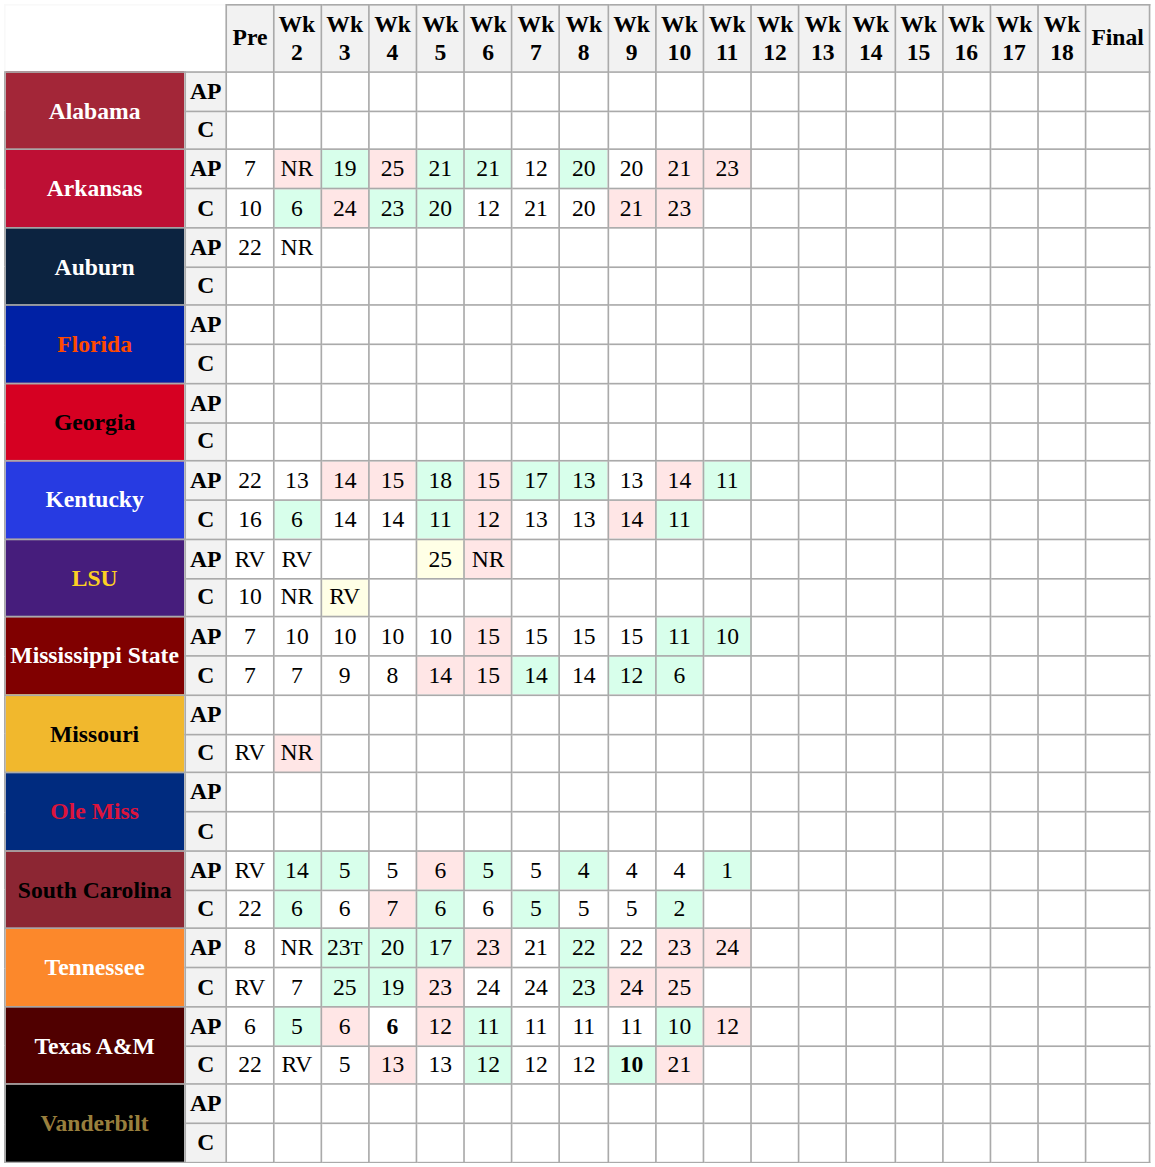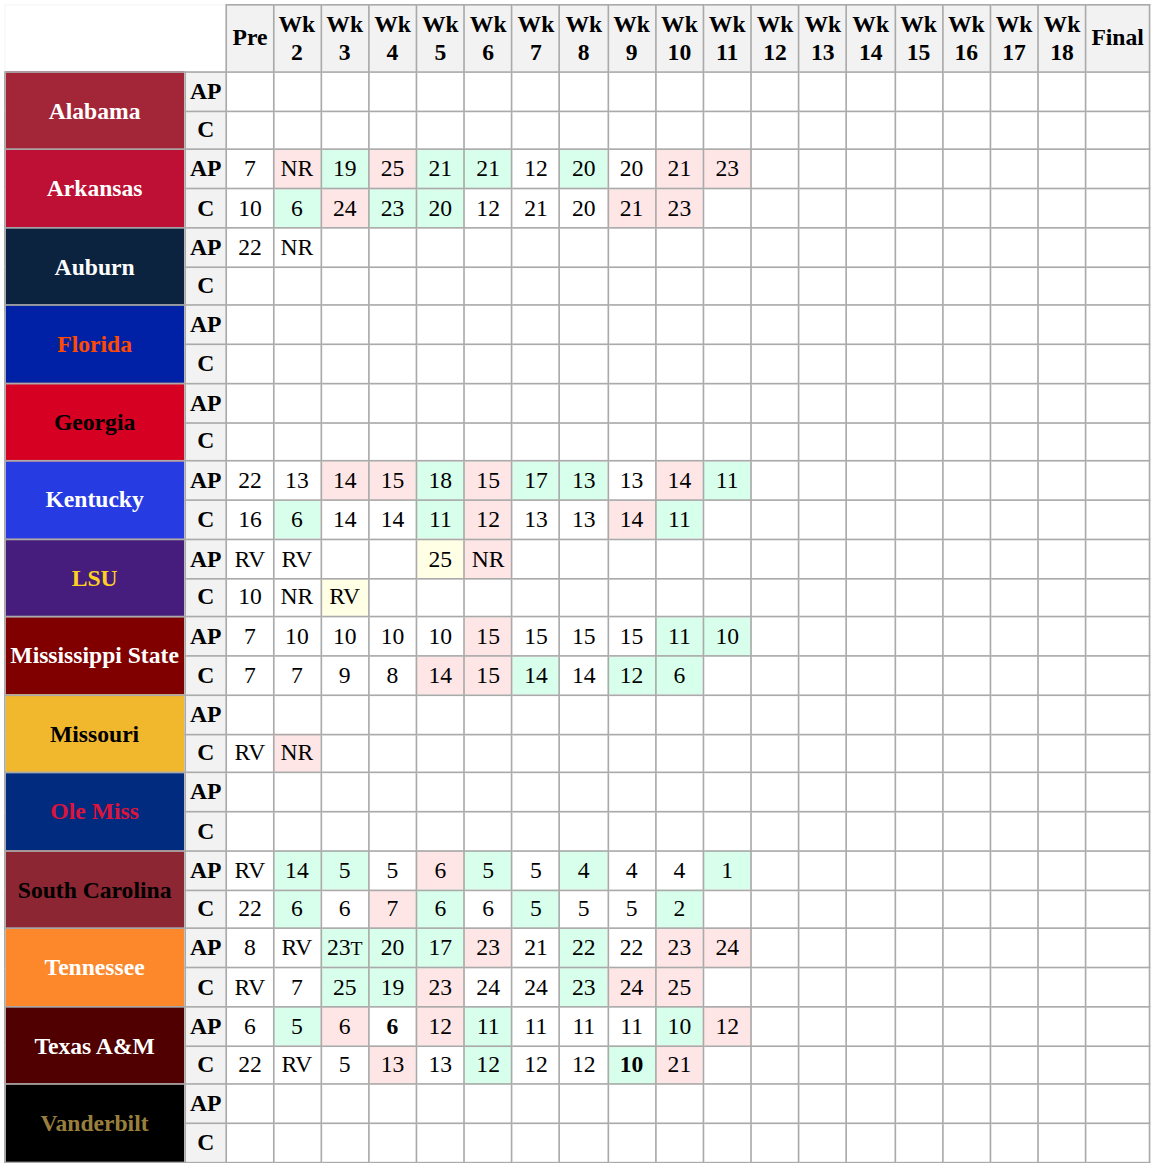 <table class="wikitable" style="white-space:nowrap;font-size:90%;">
 <tr>
 <th colspan=2 style="background:white; border-top-style:hidden; border-left-style:hidden;"> </th>
 <th>Pre</th>
 <th>Wk<br>2</th>
 <th>Wk<br>3</th>
 <th>Wk<br>4</th>
 <th>Wk<br>5</th>
 <th>Wk<br>6</th>
 <th>Wk<br>7</th>
 <th>Wk<br>8</th>
 <th>Wk<br>9</th>
 <th>Wk<br>10</th>
 <th>Wk<br>11</th>
 <th>Wk<br>12</th>
 <th>Wk<br>13</th>
 <th>Wk<br>14</th>
 <th>Wk<br>15</th>
 <th>Wk<br>16</th>
 <th>Wk<br>17</th>
 <th>Wk<br>18</th>
 <th>Final</th>
 </tr>
 <tr style="text-align:center;">
 <th rowspan=2 style="background:#A32638; color:#FFFFFF;">Alabama</th>
 <th>AP</th>
 <td style="background:#FFF;"></td>
 <td style="background:#FFF;"></td>
 <td style="background:#FFF;"></td>
 <td style="background:#FFF;"></td>
 <td style="background:#FFF;"></td>
 <td style="background:#FFF;"></td>
 <td style="background:#FFF;"></td>
 <td style="background:#FFF;"></td>
 <td style="background:#FFF;"></td>
 <td style="background:#FFF;"></td>
 <td style="background:#FFF;"></td>
 <td style="background:#FFF;"></td>
 <td style="background:#FFF;"></td>
 <td style="background:#FFF;"></td>
 <td style="background:#FFF;"></td>
 <td style="background:#FFF;"></td>
 <td style="background:#FFF;"></td>
 <td style="background:#FFF;"></td>
 <td style="background:#FFF;"></td>
 </tr>
 <tr style="text-align:center;">
 <th>C</th>
 <td style="background:#FFF;"></td>
 <td style="background:#FFF;"></td>
 <td style="background:#FFF;"></td>
 <td style="background:#FFF;"></td>
 <td style="background:#FFF;"></td>
 <td style="background:#FFF;"></td>
 <td style="background:#FFF;"></td>
 <td style="background:#FFF;"></td>
 <td style="background:#FFF;"></td>
 <td style="background:#FFF;"></td>
 <td style="background:#FFF;"></td>
 <td style="background:#FFF;"></td>
 <td style="background:#FFF;"></td>
 <td style="background:#FFF;"></td>
 <td style="background:#FFF;"></td>
 <td style="background:#FFF;"></td>
 <td style="background:#FFF;"></td>
 <td style="background:#FFF;"></td>
 <td style="background:#FFF;"></td>
 </tr>
 <tr style="text-align:center;">
 <th rowspan=2 style="background:#BE0F34; color:#FFFFFF;">Arkansas</th>
 <th>AP</th>
 <td style="background:#FFF;">7</td>
 <td style="background:#FFE6E6;">NR</td>
 <td style="background:#D8FFEB;">19</td>
 <td style="background:#FFE6E6;">25</td>
 <td style="background:#D8FFEB;">21</td>
 <td style="background:#D8FFEB;">21</td>
 <td style="background:#FFF;">12</td>
 <td style="background:#D8FFEB;">20</td>
 <td style="background:#FFF;">20</td>
 <td style="background:#FFE6E6;">21</td>
 <td style="background:#FFE6E6;">23</td>
 <td style="background:#FFF;"></td>
 <td style="background:#FFF;"></td>
 <td style="background:#FFF;"></td>
 <td style="background:#FFF;"></td>
 <td style="background:#FFF;"></td>
 <td style="background:#FFF;"></td>
 <td style="background:#FFF;"></td>
 <td style="background:#FFF;"></td>
 </tr>
 <tr style="text-align:center;">
 <th>C</th>
 <td style="background:#FFF;">10</td>
 <td style="background:#D8FFEB;">6</td>
 <td style="background:#FFE6E6;">24</td>
 <td style="background:#D8FFEB;">23</td>
 <td style="background:#D8FFEB;">20</td>
 <td style="background:#FFF;">12</td>
 <td style="background:#FFF;">21</td>
 <td style="background:#FFF;">20</td>
 <td style="background:#FFE6E6;">21</td>
 <td style="background:#FFE6E6;">23</td>
 <td style="background:#FFF;"></td>
 <td style="background:#FFF;"></td>
 <td style="background:#FFF;"></td>
 <td style="background:#FFF;"></td>
 <td style="background:#FFF;"></td>
 <td style="background:#FFF;"></td>
 <td style="background:#FFF;"></td>
 <td style="background:#FFF;"></td>
 <td style="background:#FFF;"></td>
 </tr>
 <tr style="text-align:center;">
 <th rowspan=2 style="background:#0C2340; color:#FFFFFF;">Auburn</th>
 <th>AP</th>
 <td style="background:#FFF;">22</td>
 <td style="background:#FFF;">NR</td>
 <td style="background:#FFF;"></td>
 <td style="background:#FFF;"></td>
 <td style="background:#FFF;"></td>
 <td style="background:#FFF;"></td>
 <td style="background:#FFF;"></td>
 <td style="background:#FFF;"></td>
 <td style="background:#FFF;"></td>
 <td style="background:#FFF;"></td>
 <td style="background:#FFF;"></td>
 <td style="background:#FFF;"></td>
 <td style="background:#FFF;"></td>
 <td style="background:#FFF;"></td>
 <td style="background:#FFF;"></td>
 <td style="background:#FFF;"></td>
 <td style="background:#FFF;"></td>
 <td style="background:#FFF;"></td>
 <td style="background:#FFF;"></td>
 </tr>
 <tr style="text-align:center;">
 <th>C</th>
 <td style="background:#FFF;"></td>
 <td style="background:#FFF;"></td>
 <td style="background:#FFF;"></td>
 <td style="background:#FFF;"></td>
 <td style="background:#FFF;"></td>
 <td style="background:#FFF;"></td>
 <td style="background:#FFF;"></td>
 <td style="background:#FFF;"></td>
 <td style="background:#FFF;"></td>
 <td style="background:#FFF;"></td>
 <td style="background:#FFF;"></td>
 <td style="background:#FFF;"></td>
 <td style="background:#FFF;"></td>
 <td style="background:#FFF;"></td>
 <td style="background:#FFF;"></td>
 <td style="background:#FFF;"></td>
 <td style="background:#FFF;"></td>
 <td style="background:#FFF;"></td>
 <td style="background:#FFF;"></td>
 </tr>
 <tr style="text-align:center;">
 <th rowspan=2 style="background:#0021A5; color:#FF4A00;">Florida</th>
 <th>AP</th>
 <td style="background:#FFF;"></td>
 <td style="background:#FFF;"></td>
 <td style="background:#FFF;"></td>
 <td style="background:#FFF;"></td>
 <td style="background:#FFF;"></td>
 <td style="background:#FFF;"></td>
 <td style="background:#FFF;"></td>
 <td style="background:#FFF;"></td>
 <td style="background:#FFF;"></td>
 <td style="background:#FFF;"></td>
 <td style="background:#FFF;"></td>
 <td style="background:#FFF;"></td>
 <td style="background:#FFF;"></td>
 <td style="background:#FFF;"></td>
 <td style="background:#FFF;"></td>
 <td style="background:#FFF;"></td>
 <td style="background:#FFF;"></td>
 <td style="background:#FFF;"></td>
 <td style="background:#FFF;"></td>
 </tr>
 <tr style="text-align:center;">
 <th>C</th>
 <td style="background:#FFF;"></td>
 <td style="background:#FFF;"></td>
 <td style="background:#FFF;"></td>
 <td style="background:#FFF;"></td>
 <td style="background:#FFF;"></td>
 <td style="background:#FFF;"></td>
 <td style="background:#FFF;"></td>
 <td style="background:#FFF;"></td>
 <td style="background:#FFF;"></td>
 <td style="background:#FFF;"></td>
 <td style="background:#FFF;"></td>
 <td style="background:#FFF;"></td>
 <td style="background:#FFF;"></td>
 <td style="background:#FFF;"></td>
 <td style="background:#FFF;"></td>
 <td style="background:#FFF;"></td>
 <td style="background:#FFF;"></td>
 <td style="background:#FFF;"></td>
 <td style="background:#FFF;"></td>
 </tr>
 <tr style="text-align:center;">
 <th rowspan=2 style="background:#D60022; color:#000000;">Georgia</th>
 <th>AP</th>
 <td style="background:#FFF;"></td>
 <td style="background:#FFF;"></td>
 <td style="background:#FFF;"></td>
 <td style="background:#FFF;"></td>
 <td style="background:#FFF;"></td>
 <td style="background:#FFF;"></td>
 <td style="background:#FFF;"></td>
 <td style="background:#FFF;"></td>
 <td style="background:#FFF;"></td>
 <td style="background:#FFF;"></td>
 <td style="background:#FFF;"></td>
 <td style="background:#FFF;"></td>
 <td style="background:#FFF;"></td>
 <td style="background:#FFF;"></td>
 <td style="background:#FFF;"></td>
 <td style="background:#FFF;"></td>
 <td style="background:#FFF;"></td>
 <td style="background:#FFF;"></td>
 <td style="background:#FFF;"></td>
 </tr>
 <tr style="text-align:center;">
 <th>C</th>
 <td style="background:#FFF;"></td>
 <td style="background:#FFF;"></td>
 <td style="background:#FFF;"></td>
 <td style="background:#FFF;"></td>
 <td style="background:#FFF;"></td>
 <td style="background:#FFF;"></td>
 <td style="background:#FFF;"></td>
 <td style="background:#FFF;"></td>
 <td style="background:#FFF;"></td>
 <td style="background:#FFF;"></td>
 <td style="background:#FFF;"></td>
 <td style="background:#FFF;"></td>
 <td style="background:#FFF;"></td>
 <td style="background:#FFF;"></td>
 <td style="background:#FFF;"></td>
 <td style="background:#FFF;"></td>
 <td style="background:#FFF;"></td>
 <td style="background:#FFF;"></td>
 <td style="background:#FFF;"></td>
 </tr>
 <tr style="text-align:center;">
 <th rowspan=2 style="background:#273BE2; color:#FFFFFF;">Kentucky</th>
 <th>AP</th>
 <td style="background:#FFF;">22</td>
 <td style="background:#FFF;">13</td>
 <td style="background:#FFE6E6;">14</td>
 <td style="background:#FFE6E6;">15</td>
 <td style="background:#D8FFEB;">18</td>
 <td style="background:#FFE6E6;">15</td>
 <td style="background:#D8FFEB;">17</td>
 <td style="background:#D8FFEB;">13</td>
 <td style="background:#FFF;">13</td>
 <td style="background:#FFE6E6;">14</td>
 <td style="background:#D8FFEB;">11</td>
 <td style="background:#FFF;"></td>
 <td style="background:#FFF;"></td>
 <td style="background:#FFF;"></td>
 <td style="background:#FFF;"></td>
 <td style="background:#FFF;"></td>
 <td style="background:#FFF;"></td>
 <td style="background:#FFF;"></td>
 <td style="background:#FFF;"></td>
 </tr>
 <tr style="text-align:center;">
 <th>C</th>
 <td style="background:#FFF;">16</td>
 <td style="background:#D8FFEB;">6</td>
 <td style="background:#FFF;">14</td>
 <td style="background:#FFF;">14</td>
 <td style="background:#D8FFEB;">11</td>
 <td style="background:#FFE6E6;">12</td>
 <td style="background:#FFF;">13</td>
 <td style="background:#FFF;">13</td>
 <td style="background:#FFE6E6;">14</td>
 <td style="background:#D8FFEB;">11</td>
 <td style="background:#FFF;"></td>
 <td style="background:#FFF;"></td>
 <td style="background:#FFF;"></td>
 <td style="background:#FFF;"></td>
 <td style="background:#FFF;"></td>
 <td style="background:#FFF;"></td>
 <td style="background:#FFF;"></td>
 <td style="background:#FFF;"></td>
 <td style="background:#FFF;"></td>
 </tr>
 <tr style="text-align:center;">
 <th rowspan=2 style="background:#461D7C; color:#FDD023;">LSU</th>
 <th>AP</th>
 <td style="background:#FFF;">RV</td>
 <td style="background:#FFF;">RV</td>
 <td style="background:#FFF;"></td>
 <td style="background:#FFF;"></td>
 <td style="background:#FFFFE6;">25</td>
 <td style="background:#FFE6E6;">NR</td>
 <td style="background:#FFF;"></td>
 <td style="background:#FFF;"></td>
 <td style="background:#FFF;"></td>
 <td style="background:#FFF;"></td>
 <td style="background:#FFF;"></td>
 <td style="background:#FFF;"></td>
 <td style="background:#FFF;"></td>
 <td style="background:#FFF;"></td>
 <td style="background:#FFF;"></td>
 <td style="background:#FFF;"></td>
 <td style="background:#FFF;"></td>
 <td style="background:#FFF;"></td>
 <td style="background:#FFF;"></td>
 </tr>
 <tr style="text-align:center;">
 <th>C</th>
 <td style="background:#FFF;">10</td>
 <td style="background:#FFF;">NR</td>
 <td style="background:#FFFFE6;">RV</td>
 <td style="background:#FFF;"></td>
 <td style="background:#FFF;"></td>
 <td style="background:#FFF;"></td>
 <td style="background:#FFF;"></td>
 <td style="background:#FFF;"></td>
 <td style="background:#FFF;"></td>
 <td style="background:#FFF;"></td>
 <td style="background:#FFF;"></td>
 <td style="background:#FFF;"></td>
 <td style="background:#FFF;"></td>
 <td style="background:#FFF;"></td>
 <td style="background:#FFF;"></td>
 <td style="background:#FFF;"></td>
 <td style="background:#FFF;"></td>
 <td style="background:#FFF;"></td>
 <td style="background:#FFF;"></td>
 </tr>
 <tr style="text-align:center;">
 <th rowspan=2 style="background:#800000; color:#FFFFFF;">Mississippi State</th>
 <th>AP</th>
 <td style="background:#FFF;">7</td>
 <td style="background:#FFF;">10</td>
 <td style="background:#FFF;">10</td>
 <td style="background:#FFF;">10</td>
 <td style="background:#FFF;">10</td>
 <td style="background:#FFE6E6;">15</td>
 <td style="background:#FFF;">15</td>
 <td style="background:#FFF;">15</td>
 <td style="background:#FFF;">15</td>
 <td style="background:#D8FFEB;">11</td>
 <td style="background:#D8FFEB;">10</td>
 <td style="background:#FFF;"></td>
 <td style="background:#FFF;"></td>
 <td style="background:#FFF;"></td>
 <td style="background:#FFF;"></td>
 <td style="background:#FFF;"></td>
 <td style="background:#FFF;"></td>
 <td style="background:#FFF;"></td>
 <td style="background:#FFF;"></td>
 </tr>
 <tr style="text-align:center;">
 <th>C</th>
 <td style="background:#FFF;">7</td>
 <td style="background:#FFF;">7</td>
 <td style="background:#FFF;">9</td>
 <td style="background:#FFF;">8</td>
 <td style="background:#FFE6E6;">14</td>
 <td style="background:#FFE6E6;">15</td>
 <td style="background:#D8FFEB;">14</td>
 <td style="background:#FFF;">14</td>
 <td style="background:#D8FFEB;">12</td>
 <td style="background:#D8FFEB;">6</td>
 <td style="background:#FFF;"></td>
 <td style="background:#FFF;"></td>
 <td style="background:#FFF;"></td>
 <td style="background:#FFF;"></td>
 <td style="background:#FFF;"></td>
 <td style="background:#FFF;"></td>
 <td style="background:#FFF;"></td>
 <td style="background:#FFF;"></td>
 <td style="background:#FFF;"></td>
 </tr>
 <tr style="text-align:center;">
 <th rowspan=2 style="background:#F1B82D; color:#000000;">Missouri</th>
 <th>AP</th>
 <td style="background:#FFF;"></td>
 <td style="background:#FFF;"></td>
 <td style="background:#FFF;"></td>
 <td style="background:#FFF;"></td>
 <td style="background:#FFF;"></td>
 <td style="background:#FFF;"></td>
 <td style="background:#FFF;"></td>
 <td style="background:#FFF;"></td>
 <td style="background:#FFF;"></td>
 <td style="background:#FFF;"></td>
 <td style="background:#FFF;"></td>
 <td style="background:#FFF;"></td>
 <td style="background:#FFF;"></td>
 <td style="background:#FFF;"></td>
 <td style="background:#FFF;"></td>
 <td style="background:#FFF;"></td>
 <td style="background:#FFF;"></td>
 <td style="background:#FFF;"></td>
 <td style="background:#FFF;"></td>
 </tr>
 <tr style="text-align:center;">
 <th>C</th>
 <td style="background:#FFF;">RV</td>
 <td style="background:#FFE6E6;">NR</td>
 <td style="background:#FFF;"></td>
 <td style="background:#FFF;"></td>
 <td style="background:#FFF;"></td>
 <td style="background:#FFF;"></td>
 <td style="background:#FFF;"></td>
 <td style="background:#FFF;"></td>
 <td style="background:#FFF;"></td>
 <td style="background:#FFF;"></td>
 <td style="background:#FFF;"></td>
 <td style="background:#FFF;"></td>
 <td style="background:#FFF;"></td>
 <td style="background:#FFF;"></td>
 <td style="background:#FFF;"></td>
 <td style="background:#FFF;"></td>
 <td style="background:#FFF;"></td>
 <td style="background:#FFF;"></td>
 <td style="background:#FFF;"></td>
 </tr>
 <tr style="text-align:center;">
 <th rowspan=2 style="background:#002B7F; color:#DC143C;">Ole Miss</th>
 <th>AP</th>
 <td style="background:#FFF;"></td>
 <td style="background:#FFF;"></td>
 <td style="background:#FFF;"></td>
 <td style="background:#FFF;"></td>
 <td style="background:#FFF;"></td>
 <td style="background:#FFF;"></td>
 <td style="background:#FFF;"></td>
 <td style="background:#FFF;"></td>
 <td style="background:#FFF;"></td>
 <td style="background:#FFF;"></td>
 <td style="background:#FFF;"></td>
 <td style="background:#FFF;"></td>
 <td style="background:#FFF;"></td>
 <td style="background:#FFF;"></td>
 <td style="background:#FFF;"></td>
 <td style="background:#FFF;"></td>
 <td style="background:#FFF;"></td>
 <td style="background:#FFF;"></td>
 <td style="background:#FFF;"></td>
 </tr>
 <tr style="text-align:center;">
 <th>C</th>
 <td style="background:#FFF;"></td>
 <td style="background:#FFF;"></td>
 <td style="background:#FFF;"></td>
 <td style="background:#FFF;"></td>
 <td style="background:#FFF;"></td>
 <td style="background:#FFF;"></td>
 <td style="background:#FFF;"></td>
 <td style="background:#FFF;"></td>
 <td style="background:#FFF;"></td>
 <td style="background:#FFF;"></td>
 <td style="background:#FFF;"></td>
 <td style="background:#FFF;"></td>
 <td style="background:#FFF;"></td>
 <td style="background:#FFF;"></td>
 <td style="background:#FFF;"></td>
 <td style="background:#FFF;"></td>
 <td style="background:#FFF;"></td>
 <td style="background:#FFF;"></td>
 <td style="background:#FFF;"></td>
 </tr>
 <tr style="text-align:center;">
 <th rowspan=2 style="background:#8C2633; color:#000000;">South Carolina</th>
 <th>AP</th>
 <td style="background:#FFF;">RV</td>
 <td style="background:#D8FFEB;">14</td>
 <td style="background:#D8FFEB;">5</td>
 <td style="background:#FFF;">5</td>
 <td style="background:#FFE6E6;">6</td>
 <td style="background:#D8FFEB;">5</td>
 <td style="background:#FFF;">5</td>
 <td style="background:#D8FFEB;">4</td>
 <td style="background:#FFF;">4</td>
 <td style="background:#FFF;">4</td>
 <td style="background:#D8FFEB;">1</td>
 <td style="background:#FFF;"></td>
 <td style="background:#FFF;"></td>
 <td style="background:#FFF;"></td>
 <td style="background:#FFF;"></td>
 <td style="background:#FFF;"></td>
 <td style="background:#FFF;"></td>
 <td style="background:#FFF;"></td>
 <td style="background:#FFF;"></td>
 </tr>
 <tr style="text-align:center;">
 <th>C</th>
 <td style="background:#FFF;">22</td>
 <td style="background:#D8FFEB;">6</td>
 <td style="background:#FFF;">6</td>
 <td style="background:#FFE6E6;">7</td>
 <td style="background:#D8FFEB;">6</td>
 <td style="background:#FFF;">6</td>
 <td style="background:#D8FFEB;">5</td>
 <td style="background:#FFF;">5</td>
 <td style="background:#FFF;">5</td>
 <td style="background:#D8FFEB;">2</td>
 <td style="background:#FFF;"></td>
 <td style="background:#FFF;"></td>
 <td style="background:#FFF;"></td>
 <td style="background:#FFF;"></td>
 <td style="background:#FFF;"></td>
 <td style="background:#FFF;"></td>
 <td style="background:#FFF;"></td>
 <td style="background:#FFF;"></td>
 <td style="background:#FFF;"></td>
 </tr>
 <tr style="text-align:center;">
 <th rowspan=2 style="background:#FC882B; color:#FFFFFF;">Tennessee</th>
 <th>AP</th>
 <td style="background:#FFF;">8</td>
-<td style="background:#FFF;">NR</td>
+<td style="background:#FFF;">RV</td>
 <td style="background:#D8FFEB;">23<small>T</small></td>
 <td style="background:#D8FFEB;">20</td>
 <td style="background:#D8FFEB;">17</td>
 <td style="background:#FFE6E6;">23</td>
 <td style="background:#FFF;">21</td>
 <td style="background:#D8FFEB;">22</td>
 <td style="background:#FFF;">22</td>
 <td style="background:#FFE6E6;">23</td>
 <td style="background:#FFE6E6;">24</td>
 <td style="background:#FFF;"></td>
 <td style="background:#FFF;"></td>
 <td style="background:#FFF;"></td>
 <td style="background:#FFF;"></td>
 <td style="background:#FFF;"></td>
 <td style="background:#FFF;"></td>
 <td style="background:#FFF;"></td>
 <td style="background:#FFF;"></td>
 </tr>
 <tr style="text-align:center;">
 <th>C</th>
 <td style="background:#FFF;">RV</td>
 <td style="background:#FFF;">7</td>
 <td style="background:#D8FFEB;">25</td>
 <td style="background:#D8FFEB;">19</td>
 <td style="background:#FFE6E6;">23</td>
 <td style="background:#FFF;">24</td>
 <td style="background:#FFF;">24</td>
 <td style="background:#D8FFEB;">23</td>
 <td style="background:#FFE6E6;">24</td>
 <td style="background:#FFE6E6;">25</td>
 <td style="background:#FFF;"></td>
 <td style="background:#FFF;"></td>
 <td style="background:#FFF;"></td>
 <td style="background:#FFF;"></td>
 <td style="background:#FFF;"></td>
 <td style="background:#FFF;"></td>
 <td style="background:#FFF;"></td>
 <td style="background:#FFF;"></td>
 <td style="background:#FFF;"></td>
 </tr>
 <tr style="text-align:center;">
 <th rowspan=2 style="background:#500000; color:#FFFFFF;">Texas A&M</th>
 <th>AP</th>
 <td style="background:#FFF;">6</td>
 <td style="background:#D8FFEB;">5</td>
 <td style="background:#FFE6E6;">6</td>
 <td style="background:#FFF;"><strong>6</strong></td>
 <td style="background:#FFE6E6;">12</td>
 <td style="background:#D8FFEB;">11</td>
 <td style="background:#FFF;">11</td>
 <td style="background:#FFF;">11</td>
 <td style="background:#FFF;">11</td>
 <td style="background:#D8FFEB;">10</td>
 <td style="background:#FFE6E6;">12</td>
 <td style="background:#FFF;"></td>
 <td style="background:#FFF;"></td>
 <td style="background:#FFF;"></td>
 <td style="background:#FFF;"></td>
 <td style="background:#FFF;"></td>
 <td style="background:#FFF;"></td>
 <td style="background:#FFF;"></td>
 <td style="background:#FFF;"></td>
 </tr>
 <tr style="text-align:center;">
 <th>C</th>
 <td style="background:#FFF;">22</td>
 <td style="background:#FFF;">RV</td>
 <td style="background:#FFF;">5</td>
 <td style="background:#FFE6E6;">13</td>
 <td style="background:#FFF;">13</td>
 <td style="background:#D8FFEB;">12</td>
 <td style="background:#FFF;">12</td>
 <td style="background:#FFF;">12</td>
 <td style="background:#D8FFEB;"><strong>10</strong></td>
 <td style="background:#FFE6E6;">21</td>
 <td style="background:#FFF;"></td>
 <td style="background:#FFF;"></td>
 <td style="background:#FFF;"></td>
 <td style="background:#FFF;"></td>
 <td style="background:#FFF;"></td>
 <td style="background:#FFF;"></td>
 <td style="background:#FFF;"></td>
 <td style="background:#FFF;"></td>
 <td style="background:#FFF;"></td>
 </tr>
 <tr style="text-align:center;">
 <th rowspan=2 style="background:#000000; color:#997F3D;">Vanderbilt</th>
 <th>AP</th>
 <td style="background:#FFF;"></td>
 <td style="background:#FFF;"></td>
 <td style="background:#FFF;"></td>
 <td style="background:#FFF;"></td>
 <td style="background:#FFF;"></td>
 <td style="background:#FFF;"></td>
 <td style="background:#FFF;"></td>
 <td style="background:#FFF;"></td>
 <td style="background:#FFF;"></td>
 <td style="background:#FFF;"></td>
 <td style="background:#FFF;"></td>
 <td style="background:#FFF;"></td>
 <td style="background:#FFF;"></td>
 <td style="background:#FFF;"></td>
 <td style="background:#FFF;"></td>
 <td style="background:#FFF;"></td>
 <td style="background:#FFF;"></td>
 <td style="background:#FFF;"></td>
 <td style="background:#FFF;"></td>
 </tr>
 <tr style="text-align:center;">
 <th>C</th>
 <td style="background:#FFF;"></td>
 <td style="background:#FFF;"></td>
 <td style="background:#FFF;"></td>
 <td style="background:#FFF;"></td>
 <td style="background:#FFF;"></td>
 <td style="background:#FFF;"></td>
 <td style="background:#FFF;"></td>
 <td style="background:#FFF;"></td>
 <td style="background:#FFF;"></td>
 <td style="background:#FFF;"></td>
 <td style="background:#FFF;"></td>
 <td style="background:#FFF;"></td>
 <td style="background:#FFF;"></td>
 <td style="background:#FFF;"></td>
 <td style="background:#FFF;"></td>
 <td style="background:#FFF;"></td>
 <td style="background:#FFF;"></td>
 <td style="background:#FFF;"></td>
 <td style="background:#FFF;"></td>
 </tr>
 </table>
